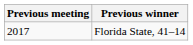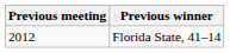 <table class="wikitable">
 <tr>
 <th>Previous meeting</th>
 <th>Previous winner</th>
 </tr>
 <tr>
-<td>2017</td>
+<td>2012</td>
 <td>Florida State, 41–14</td>
 </tr>
 </table>
